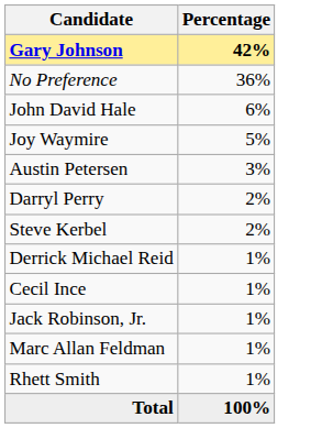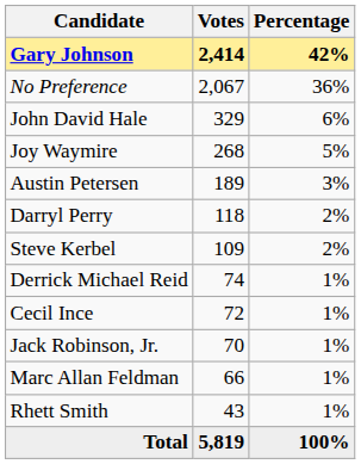 <table class="wikitable" style="text-align:right;">
 <tr>
 <th>Candidate</th>
+<th>Votes</th>
 <th>Percentage</th>
 </tr>
 <tr style="background:#ffef99;">
 <td style="text-align:left;"><strong><a href='#'>Gary Johnson</a></strong></td>
+<td><strong>2,414</strong></td>
 <td><strong>42%</strong></td>
 </tr>
 <tr>
 <td style="text-align:left;"><em>No Preference</em></td>
+<td>2,067</td>
 <td>36%</td>
 </tr>
 <tr>
 <td style="text-align:left;">John David Hale</td>
+<td>329</td>
 <td>6%</td>
 </tr>
 <tr>
 <td style="text-align:left;">Joy Waymire</td>
+<td>268</td>
 <td>5%</td>
 </tr>
 <tr>
 <td style="text-align:left;">Austin Petersen</td>
+<td>189</td>
 <td>3%</td>
 </tr>
 <tr>
 <td style="text-align:left;">Darryl Perry</td>
+<td>118</td>
 <td>2%</td>
 </tr>
 <tr>
 <td style="text-align:left;">Steve Kerbel</td>
+<td>109</td>
 <td>2%</td>
 </tr>
 <tr>
 <td style="text-align:left;">Derrick Michael Reid</td>
+<td>74</td>
 <td>1%</td>
 </tr>
 <tr>
 <td style="text-align:left;">Cecil Ince</td>
+<td>72</td>
 <td>1%</td>
 </tr>
 <tr>
 <td style="text-align:left;">Jack Robinson, Jr.</td>
+<td>70</td>
 <td>1%</td>
 </tr>
 <tr>
 <td style="text-align:left;">Marc Allan Feldman</td>
+<td>66</td>
 <td>1%</td>
 </tr>
 <tr>
 <td style="text-align:left;">Rhett Smith</td>
+<td>43</td>
 <td>1%</td>
 </tr>
 <tr style="background:#eee;">
 <td style="margin-right:0.50px"><strong>Total</strong></td>
+<td style="margin-right:0.50px"><strong>5,819</strong></td>
 <td style="margin-right:0.50px"><strong>100%</strong></td>
 </tr>
 </table>
